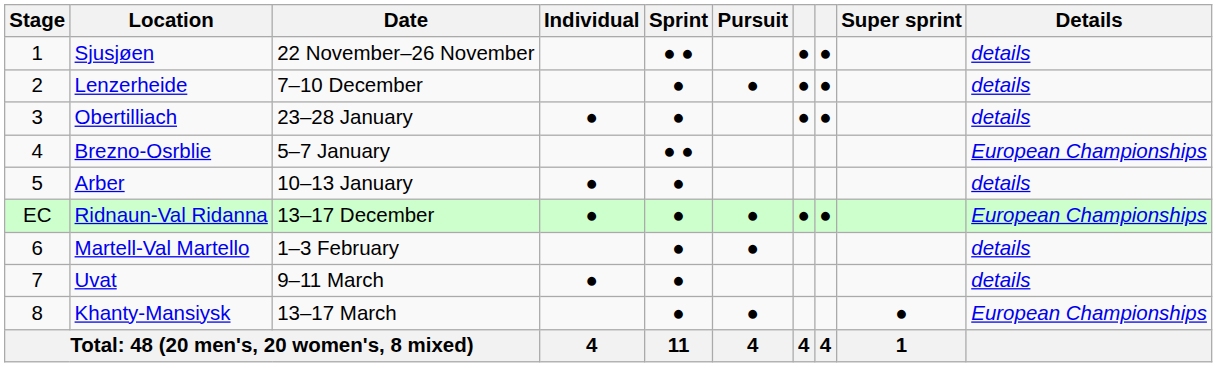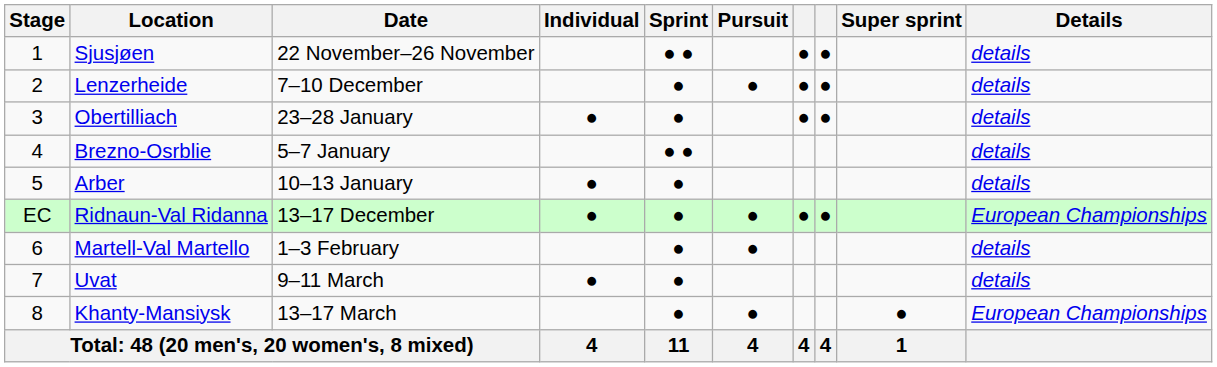 <table class="wikitable" border="1">
 <tr>
 <th>Stage</th>
 <th>Location</th>
 <th>Date</th>
 <th>Individual</th>
 <th>Sprint</th>
 <th>Pursuit</th>
 <th></th>
 <th></th>
 <th>Super sprint</th>
 <th>Details</th>
 </tr>
 <tr align=center>
 <td>1</td>
 <td align=left> <a href='#'>Sjusjøen</a></td>
 <td align=left>22 November–26 November</td>
 <td></td>
 <td>● ●</td>
 <td></td>
 <td>●</td>
 <td>●</td>
 <td></td>
 <td align=left><a href='#'><em>details</em></a></td>
 </tr>
 <tr align=center>
 <td>2</td>
 <td align=left> <a href='#'>Lenzerheide</a></td>
 <td align=left>7–10 December</td>
 <td></td>
 <td>●</td>
 <td>●</td>
 <td>●</td>
 <td>●</td>
 <td></td>
 <td align=left><a href='#'><em>details</em></a></td>
 </tr>
 <tr align=center>
 <td>3</td>
 <td align=left> <a href='#'>Obertilliach</a></td>
 <td align=left>23–28 January</td>
 <td>●</td>
 <td>●</td>
 <td></td>
 <td>●</td>
 <td>●</td>
 <td></td>
 <td align=left><a href='#'><em>details</em></a></td>
 </tr>
 <tr align=center>
 <td>4</td>
 <td align=left> <a href='#'>Brezno-Osrblie</a></td>
 <td align=left>5–7 January</td>
 <td></td>
 <td>● ●</td>
 <td></td>
 <td></td>
 <td></td>
 <td></td>
-<td align=left><a href='#'><em>European Championships</em></a></td>
+<td align=left><a href='#'><em>details</em></a></td>
 </tr>
 <tr align=center>
 <td>5</td>
 <td align=left> <a href='#'>Arber</a></td>
 <td align=left>10–13 January</td>
 <td>●</td>
 <td>●</td>
 <td></td>
 <td></td>
 <td></td>
 <td></td>
 <td align=left><a href='#'><em>details</em></a></td>
 </tr>
 <tr align=center style="background:#CCFFCC">
 <td>EC</td>
 <td align=left> <a href='#'>Ridnaun-Val Ridanna</a></td>
 <td align=left>13–17 December</td>
 <td>●</td>
 <td>●</td>
 <td>●</td>
 <td>●</td>
 <td>●</td>
 <td></td>
 <td align=left><a href='#'><em>European Championships</em></a></td>
 </tr>
 <tr align=center>
 <td>6</td>
 <td align=left> <a href='#'>Martell-Val Martello</a></td>
 <td align=left>1–3 February</td>
 <td></td>
 <td>●</td>
 <td>●</td>
 <td></td>
 <td></td>
 <td></td>
 <td align=left><a href='#'><em>details</em></a></td>
 </tr>
 <tr align=center>
 <td>7</td>
 <td align=left> <a href='#'>Uvat</a></td>
 <td align=left>9–11 March</td>
 <td>●</td>
 <td>●</td>
 <td></td>
 <td></td>
 <td></td>
 <td></td>
 <td align=left><a href='#'><em>details</em></a></td>
 </tr>
 <tr align=center>
 <td>8</td>
 <td align=left> <a href='#'>Khanty-Mansiysk</a></td>
 <td align=left>13–17 March</td>
 <td></td>
 <td>●</td>
 <td>●</td>
 <td></td>
 <td></td>
 <td>●</td>
 <td align=left><a href='#'><em>European Championships</em></a></td>
 </tr>
 <tr align=center>
 <th colspan="3">Total: 48 (20 men's, 20 women's, 8 mixed)</th>
 <th>4</th>
 <th>11</th>
 <th>4</th>
 <th>4</th>
 <th>4</th>
 <th>1</th>
 <th></th>
 </tr>
 </table>
